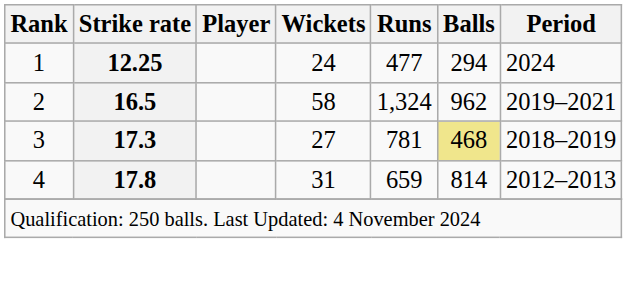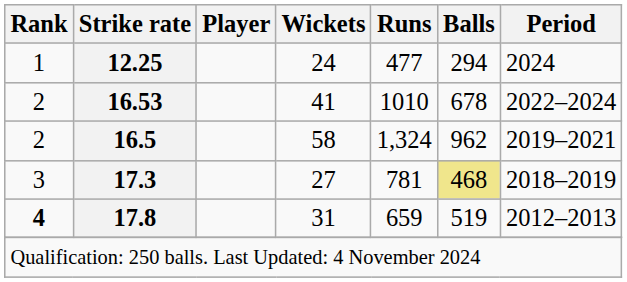 <table class="wikitable">
 <tr>
 <th>Rank</th>
 <th>Strike rate</th>
 <th>Player</th>
 <th>Wickets</th>
 <th>Runs</th>
 <th>Balls</th>
 <th>Period</th>
 </tr>
 <tr>
 <td style="text-align:center">1</td>
 <th scope=row style=text-align:center;>12.25</th>
 <td></td>
 <td style="text-align:center">24</td>
 <td style="text-align:center">477</td>
 <td style="text-align:center">294</td>
 <td>2024</td>
 </tr>
 <tr>
 <td style="text-align:center">2</td>
+<th scope=row style=text-align:center;>16.53</th>
+<td></td>
+<td style="text-align:center">41</td>
+<td style="text-align:center">1010</td>
+<td style="text-align:center">678</td>
+<td>2022–2024</td>
+</tr>
+<tr>
+<td style="text-align:center">2</td>
 <th scope=row style=text-align:center;>16.5</th>
 <td></td>
 <td style="text-align:center">58</td>
 <td style="text-align:center">1,324</td>
 <td style="text-align:center">962</td>
 <td>2019–2021</td>
 </tr>
 <tr>
 <td style="text-align:center">3</td>
 <th scope=row style=text-align:center;>17.3</th>
 <td></td>
 <td style="text-align:center">27</td>
 <td style="text-align:center">781</td>
 <td style="background: khaki; text-align:center">468</td>
 <td>2018–2019</td>
 </tr>
 <tr>
-<td style="text-align:center">4</td>
+<td style="text-align:center"><strong>4</strong></td>
 <th scope=row style=text-align:center;>17.8</th>
 <td></td>
 <td style="text-align:center">31</td>
 <td style="text-align:center">659</td>
-<td style="text-align:center">814</td>
+<td style="text-align:center">519</td>
 <td>2012–2013</td>
 </tr>
 <tr>
 </tr>
 <tr class=sortbottom>
 <td colspan=7><small>Qualification: 250 balls. Last Updated: 4 November 2024</small></td>
 </tr>
 </table>
